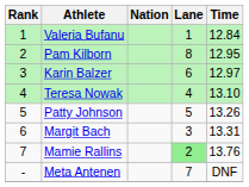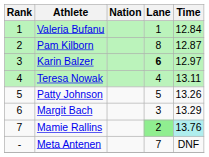 <table class="wikitable sortable" style="text-align:center">
 <tr>
 <th>Rank</th>
 <th>Athlete</th>
 <th>Nation</th>
 <th>Lane</th>
 <th>Time</th>
 </tr>
 <tr bgcolor=bbf3bb>
 <td>1</td>
 <td align=left><a href='#'>Valeria Bufanu</a></td>
 <td align=left></td>
 <td>1</td>
 <td>12.84</td>
 </tr>
 <tr bgcolor=bbf3bb>
 <td>2</td>
 <td align=left><a href='#'>Pam Kilborn</a></td>
 <td align=left></td>
 <td>8</td>
-<td>12.95</td>
+<td>12.87</td>
 </tr>
 <tr bgcolor=bbf3bb>
 <td>3</td>
 <td align=left><a href='#'>Karin Balzer</a></td>
 <td align=left></td>
-<td>6</td>
+<td><strong>6</strong></td>
 <td>12.97</td>
 </tr>
 <tr bgcolor=bbf3bb>
 <td>4</td>
 <td align=left><a href='#'>Teresa Nowak</a></td>
 <td align=left></td>
 <td>4</td>
-<td>13.10</td>
+<td>13.11</td>
 </tr>
 <tr>
 <td>5</td>
 <td align=left><a href='#'>Patty Johnson</a></td>
 <td align=left></td>
 <td>5</td>
 <td>13.26</td>
 </tr>
 <tr>
 <td>6</td>
 <td align=left><a href='#'>Margit Bach</a></td>
 <td align=left></td>
 <td>3</td>
-<td>13.31</td>
+<td>13.29</td>
 </tr>
 <tr>
 <td>7</td>
 <td align=left><a href='#'>Mamie Rallins</a></td>
 <td align=left></td>
 <td style="background: lightgreen;">2</td>
-<td>13.76</td>
+<td style="background: paleturquoise;">13.76</td>
 </tr>
 <tr>
 <td>-</td>
 <td align=left><a href='#'>Meta Antenen</a></td>
 <td align=left></td>
 <td>7</td>
 <td>DNF</td>
 </tr>
 <tr>
 </tr>
 </table>
